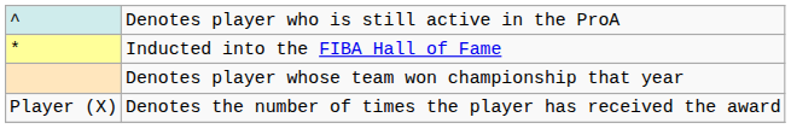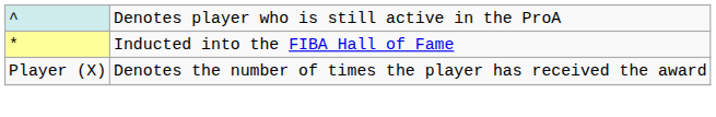 <table class="wikitable">
 <tr>
 <td style="background-color:#CFECEC; width:6em">^</td>
 <td>Denotes player who is still active in the ProA</td>
 </tr>
 <tr>
 <td style="background-color:#FFFF99; width:6em">*</td>
 <td>Inducted into the <a href='#'>FIBA Hall of Fame</a></td>
 </tr>
 <tr>
-<td style="background-color:#FFE6BD; border:1px solid #aaaaaa; width:6em"></td>
-<td>Denotes player whose team won championship that year</td>
-</tr>
-<tr>
 <td>Player (X)</td>
 <td>Denotes the number of times the player has received the award</td>
 </tr>
 <tr>
 </tr>
 </table>
